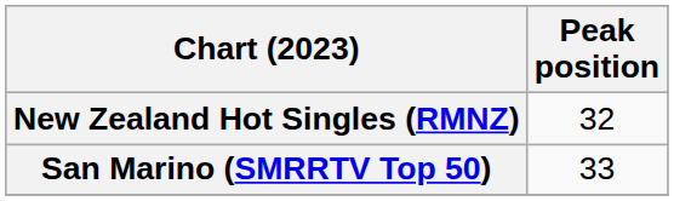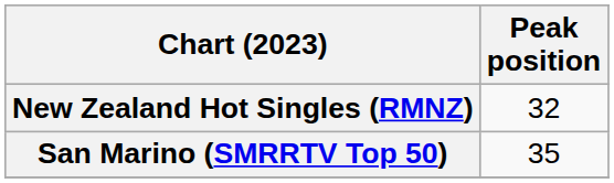 <table class="wikitable sortable plainrowheaders" style="text-align:center">
 <tr>
 <th scope="col">Chart (2023)</th>
 <th scope="col">Peak<br>position</th>
 </tr>
 <tr>
 <th scope="row">New Zealand Hot Singles (<a href='#'>RMNZ</a>)</th>
 <td>32</td>
 </tr>
 <tr>
 <th scope="row">San Marino (<a href='#'>SMRRTV Top 50</a>)</th>
-<td>33</td>
+<td>35</td>
 </tr>
 <tr>
 </tr>
 </table>
